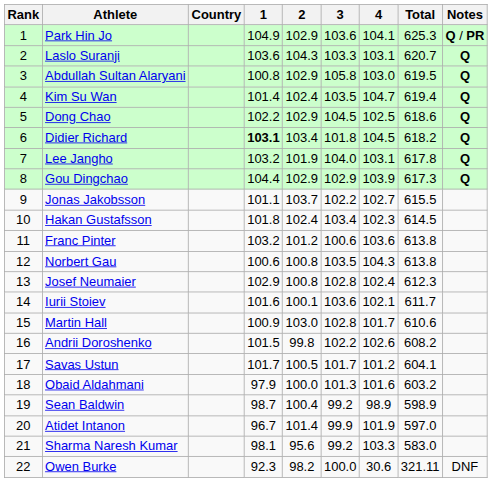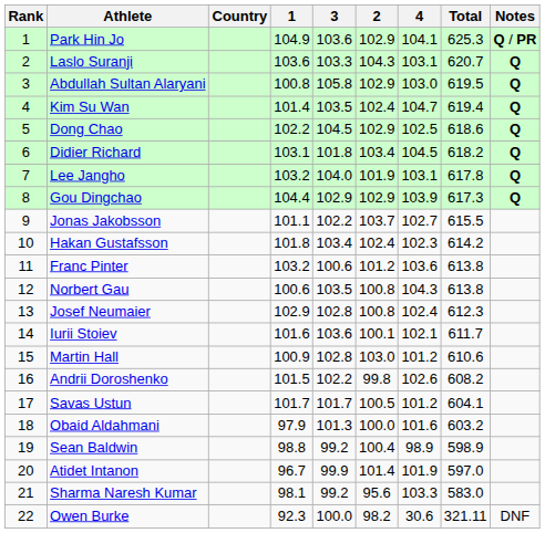 <table class="wikitable sortable" style="text-align:center">
 <tr>
 <th>Rank</th>
 <th>Athlete</th>
 <th>Country</th>
 <th style="width: 28px">1</th>
+<th style="width: 28px">3</th>
 <th style="width: 28px">2</th>
-<th style="width: 28px">3</th>
 <th style="width: 28px">4</th>
 <th>Total</th>
 <th class="unsortable">Notes</th>
 </tr>
 <tr bgcolor=#ccffcc>
 <td>1</td>
 <td align="left"><a href='#'>Park Hin Jo</a></td>
 <td align="left"></td>
 <td>104.9</td>
+<td>103.6</td>
 <td>102.9</td>
-<td>103.6</td>
 <td>104.1</td>
 <td>625.3</td>
 <td><strong>Q</strong> / <strong>PR</strong></td>
 </tr>
 <tr bgcolor=#ccffcc>
 <td>2</td>
 <td align="left"><a href='#'>Laslo Suranji</a></td>
 <td align="left"></td>
 <td>103.6</td>
+<td>103.3</td>
 <td>104.3</td>
-<td>103.3</td>
 <td>103.1</td>
 <td>620.7</td>
 <td><strong>Q</strong></td>
 </tr>
 <tr bgcolor=#ccffcc>
 <td>3</td>
 <td align="left"><a href='#'>Abdullah Sultan Alaryani</a></td>
 <td align="left"></td>
 <td>100.8</td>
+<td>105.8</td>
 <td>102.9</td>
-<td>105.8</td>
 <td>103.0</td>
 <td>619.5</td>
 <td><strong>Q</strong></td>
 </tr>
 <tr bgcolor=#ccffcc>
 <td>4</td>
 <td align="left"><a href='#'>Kim Su Wan</a></td>
 <td align="left"></td>
 <td>101.4</td>
+<td>103.5</td>
 <td>102.4</td>
-<td>103.5</td>
 <td>104.7</td>
 <td>619.4</td>
 <td><strong>Q</strong></td>
 </tr>
 <tr bgcolor=#ccffcc>
 <td>5</td>
 <td align="left"><a href='#'>Dong Chao</a></td>
 <td align="left"></td>
 <td>102.2</td>
+<td>104.5</td>
 <td>102.9</td>
-<td>104.5</td>
 <td>102.5</td>
 <td>618.6</td>
 <td><strong>Q</strong></td>
 </tr>
 <tr bgcolor=#ccffcc>
 <td>6</td>
 <td align="left"><a href='#'>Didier Richard</a></td>
 <td align="left"></td>
-<td><strong>103.1</strong></td>
+<td>103.1</td>
+<td>101.8</td>
 <td>103.4</td>
-<td>101.8</td>
 <td>104.5</td>
 <td>618.2</td>
 <td><strong>Q</strong></td>
 </tr>
 <tr bgcolor=#ccffcc>
 <td>7</td>
 <td align="left"><a href='#'>Lee Jangho</a></td>
 <td align="left"></td>
 <td>103.2</td>
+<td>104.0</td>
 <td>101.9</td>
-<td>104.0</td>
 <td>103.1</td>
 <td>617.8</td>
 <td><strong>Q</strong></td>
 </tr>
 <tr bgcolor=#ccffcc>
 <td>8</td>
 <td align="left"><a href='#'>Gou Dingchao</a></td>
 <td align="left"></td>
 <td>104.4</td>
 <td>102.9</td>
 <td>102.9</td>
 <td>103.9</td>
 <td>617.3</td>
 <td><strong>Q</strong></td>
 </tr>
 <tr>
 <td>9</td>
 <td align="left"><a href='#'>Jonas Jakobsson</a></td>
 <td align="left"></td>
 <td>101.1</td>
+<td>102.2</td>
 <td>103.7</td>
-<td>102.2</td>
 <td>102.7</td>
 <td>615.5</td>
 <td></td>
 </tr>
 <tr>
 <td>10</td>
 <td align="left"><a href='#'>Hakan Gustafsson</a></td>
 <td align="left"></td>
 <td>101.8</td>
+<td>103.4</td>
 <td>102.4</td>
-<td>103.4</td>
 <td>102.3</td>
-<td>614.5</td>
+<td>614.2</td>
 <td></td>
 </tr>
 <tr>
 <td>11</td>
 <td align="left"><a href='#'>Franc Pinter</a></td>
 <td align="left"></td>
 <td>103.2</td>
+<td>100.6</td>
 <td>101.2</td>
-<td>100.6</td>
 <td>103.6</td>
 <td>613.8</td>
 <td></td>
 </tr>
 <tr>
 <td>12</td>
 <td align="left"><a href='#'>Norbert Gau</a></td>
 <td align="left"></td>
 <td>100.6</td>
+<td>103.5</td>
 <td>100.8</td>
-<td>103.5</td>
 <td>104.3</td>
 <td>613.8</td>
 <td></td>
 </tr>
 <tr>
 <td>13</td>
 <td align="left"><a href='#'>Josef Neumaier</a></td>
 <td align="left"></td>
 <td>102.9</td>
+<td>102.8</td>
 <td>100.8</td>
-<td>102.8</td>
 <td>102.4</td>
 <td>612.3</td>
 <td></td>
 </tr>
 <tr>
 <td>14</td>
 <td align="left"><a href='#'>Iurii Stoiev</a></td>
 <td align="left"></td>
 <td>101.6</td>
+<td>103.6</td>
 <td>100.1</td>
-<td>103.6</td>
 <td>102.1</td>
 <td>611.7</td>
 <td></td>
 </tr>
 <tr>
 <td>15</td>
 <td align="left"><a href='#'>Martin Hall</a></td>
 <td align="left"></td>
 <td>100.9</td>
+<td>102.8</td>
 <td>103.0</td>
-<td>102.8</td>
-<td>101.7</td>
+<td>101.2</td>
 <td>610.6</td>
 <td></td>
 </tr>
 <tr>
 <td>16</td>
 <td align="left"><a href='#'>Andrii Doroshenko</a></td>
 <td align="left"></td>
 <td>101.5</td>
+<td>102.2</td>
 <td>99.8</td>
-<td>102.2</td>
 <td>102.6</td>
 <td>608.2</td>
 <td></td>
 </tr>
 <tr>
 <td>17</td>
 <td align="left"><a href='#'>Savas Ustun</a></td>
 <td align="left"></td>
 <td>101.7</td>
+<td>101.7</td>
 <td>100.5</td>
-<td>101.7</td>
 <td>101.2</td>
 <td>604.1</td>
 <td></td>
 </tr>
 <tr>
 <td>18</td>
 <td align="left"><a href='#'>Obaid Aldahmani</a></td>
 <td align="left"></td>
 <td>97.9</td>
+<td>101.3</td>
 <td>100.0</td>
-<td>101.3</td>
 <td>101.6</td>
 <td>603.2</td>
 <td></td>
 </tr>
 <tr>
 <td>19</td>
 <td align="left"><a href='#'>Sean Baldwin</a></td>
 <td align="left"></td>
-<td>98.7</td>
+<td>98.8</td>
+<td>99.2</td>
 <td>100.4</td>
-<td>99.2</td>
 <td>98.9</td>
 <td>598.9</td>
 <td></td>
 </tr>
 <tr>
 <td>20</td>
 <td align="left"><a href='#'>Atidet Intanon</a></td>
 <td align="left"></td>
 <td>96.7</td>
+<td>99.9</td>
 <td>101.4</td>
-<td>99.9</td>
 <td>101.9</td>
 <td>597.0</td>
 <td></td>
 </tr>
 <tr>
 <td>21</td>
 <td align="left"><a href='#'>Sharma Naresh Kumar</a></td>
 <td align="left"></td>
 <td>98.1</td>
+<td>99.2</td>
 <td>95.6</td>
-<td>99.2</td>
 <td>103.3</td>
 <td>583.0</td>
 <td></td>
 </tr>
 <tr>
 <td>22</td>
 <td align="left"><a href='#'>Owen Burke</a></td>
 <td align="left"></td>
 <td>92.3</td>
+<td>100.0</td>
 <td>98.2</td>
-<td>100.0</td>
 <td>30.6</td>
 <td>321.11</td>
 <td>DNF</td>
 </tr>
 </table>
